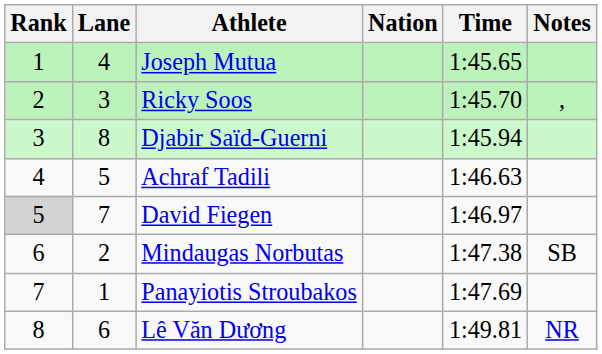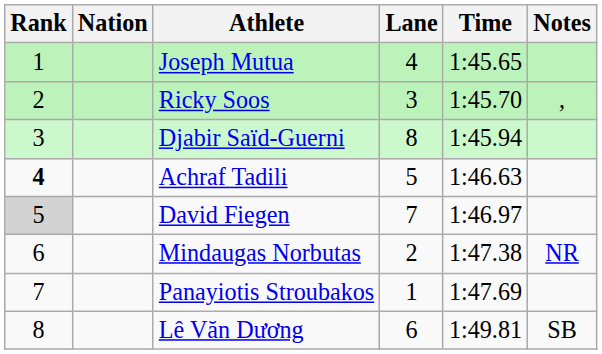 <table class="wikitable sortable" style="text-align:center">
 <tr>
 <th>Rank</th>
+<th>Nation</th>
+<th>Athlete</th>
 <th>Lane</th>
-<th>Athlete</th>
-<th>Nation</th>
 <th>Time</th>
 <th>Notes</th>
 </tr>
 <tr bgcolor=bbf3bb>
 <td>1</td>
+<td align=left></td>
+<td align=left><a href='#'>Joseph Mutua</a></td>
 <td>4</td>
-<td align=left><a href='#'>Joseph Mutua</a></td>
-<td align=left></td>
 <td>1:45.65</td>
 <td></td>
 </tr>
 <tr bgcolor=bbf3bb>
 <td>2</td>
+<td align=left></td>
+<td align=left><a href='#'>Ricky Soos</a></td>
 <td>3</td>
-<td align=left><a href='#'>Ricky Soos</a></td>
-<td align=left></td>
 <td>1:45.70</td>
 <td>, </td>
 </tr>
 <tr bgcolor=ccf9cc>
 <td>3</td>
+<td align=left></td>
+<td align=left><a href='#'>Djabir Saïd-Guerni</a></td>
 <td>8</td>
-<td align=left><a href='#'>Djabir Saïd-Guerni</a></td>
-<td align=left></td>
 <td>1:45.94</td>
 <td></td>
 </tr>
 <tr>
-<td>4</td>
+<td><strong>4</strong></td>
+<td align=left></td>
+<td align=left><a href='#'>Achraf Tadili</a></td>
 <td>5</td>
-<td align=left><a href='#'>Achraf Tadili</a></td>
-<td align=left></td>
 <td>1:46.63</td>
 <td></td>
 </tr>
 <tr>
 <td style="background: lightgrey;">5</td>
+<td align=left></td>
+<td align=left><a href='#'>David Fiegen</a></td>
 <td>7</td>
-<td align=left><a href='#'>David Fiegen</a></td>
-<td align=left></td>
 <td>1:46.97</td>
 <td></td>
 </tr>
 <tr>
 <td>6</td>
+<td align=left></td>
+<td align=left><a href='#'>Mindaugas Norbutas</a></td>
 <td>2</td>
-<td align=left><a href='#'>Mindaugas Norbutas</a></td>
-<td align=left></td>
 <td>1:47.38</td>
-<td>SB</td>
+<td><a href='#'>NR</a></td>
 </tr>
 <tr>
 <td>7</td>
+<td align=left></td>
+<td align=left><a href='#'>Panayiotis Stroubakos</a></td>
 <td>1</td>
-<td align=left><a href='#'>Panayiotis Stroubakos</a></td>
-<td align=left></td>
 <td>1:47.69</td>
 <td></td>
 </tr>
 <tr>
 <td>8</td>
+<td align=left></td>
+<td align=left><a href='#'>Lê Văn Dương</a></td>
 <td>6</td>
-<td align=left><a href='#'>Lê Văn Dương</a></td>
-<td align=left></td>
 <td>1:49.81</td>
-<td><a href='#'>NR</a></td>
+<td>SB</td>
 </tr>
 </table>
